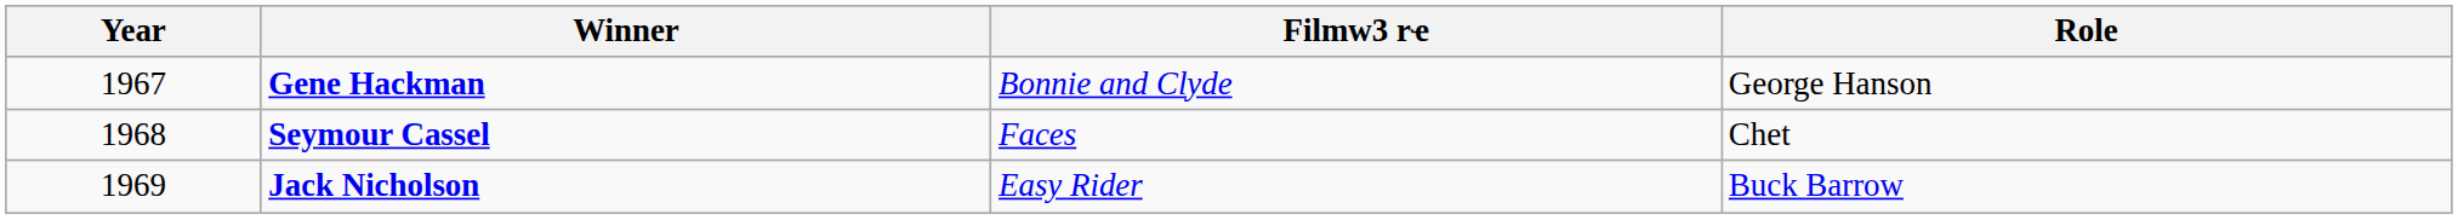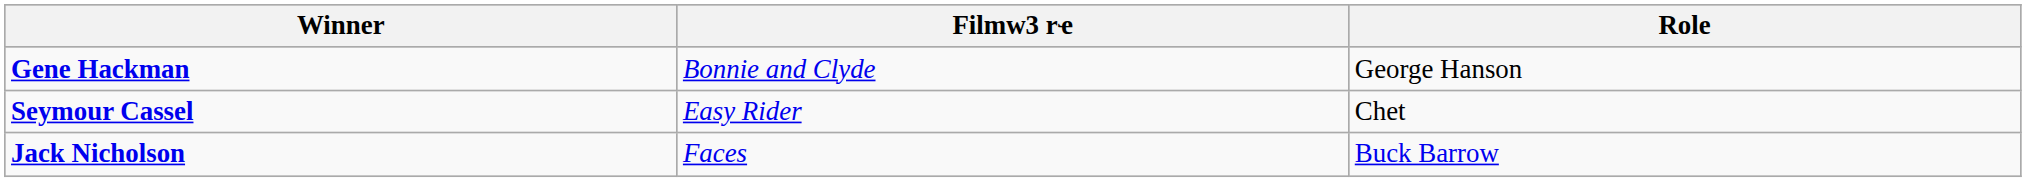 <table class="wikitable" width="95%" cellpadding="5">
 <tr>
-<th width="100"><strong>Year</strong></th>
 <th width="300"><strong>Winner</strong></th>
 <th width="300"><strong>Film</strong>w3 rҽ</th>
 <th width="300"><strong>Role</strong></th>
 </tr>
 <tr>
-<td style="text-align:center;">1967</td>
 <td><strong><a href='#'>Gene Hackman</a></strong></td>
 <td><em><a href='#'>Bonnie and Clyde</a></em></td>
 <td>George Hanson</td>
 </tr>
 <tr>
-<td style="text-align:center;">1968</td>
 <td><strong><a href='#'>Seymour Cassel</a></strong></td>
-<td><em><a href='#'>Faces</a></em></td>
+<td><em><a href='#'>Easy Rider</a></em></td>
 <td>Chet</td>
 </tr>
 <tr>
-<td style="text-align:center;">1969</td>
 <td><strong><a href='#'>Jack Nicholson</a></strong></td>
-<td><em><a href='#'>Easy Rider</a></em></td>
+<td><em><a href='#'>Faces</a></em></td>
 <td><a href='#'>Buck Barrow</a></td>
 </tr>
 </table>
